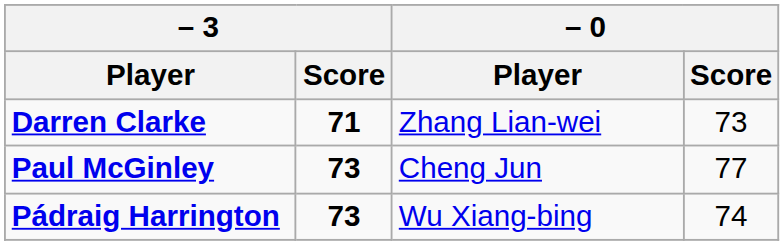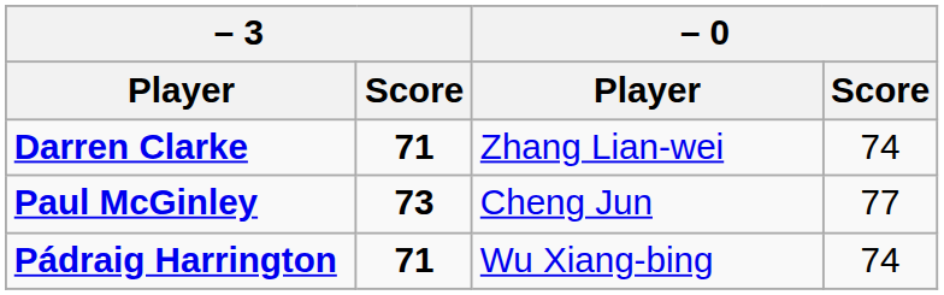 <table class=wikitable>
 <tr>
 <th colspan=2> – 3</th>
 <th colspan=2> – 0</th>
 </tr>
 <tr>
 <th width=150>Player</th>
 <th>Score</th>
 <th width=150>Player</th>
 <th>Score</th>
 </tr>
 <tr>
 <td><strong><a href='#'>Darren Clarke</a></strong></td>
 <td align=center><strong>71</strong></td>
 <td><a href='#'>Zhang Lian-wei</a></td>
-<td align=center>73</td>
+<td align=center>74</td>
 </tr>
 <tr>
 <td><strong><a href='#'>Paul McGinley</a></strong></td>
 <td align=center><strong>73</strong></td>
 <td><a href='#'>Cheng Jun</a></td>
 <td align=center>77</td>
 </tr>
 <tr>
 <td><strong><a href='#'>Pádraig Harrington</a></strong></td>
-<td align=center><strong>73</strong></td>
+<td align=center><strong>71</strong></td>
 <td><a href='#'>Wu Xiang-bing</a></td>
 <td align=center>74</td>
 </tr>
 </table>
